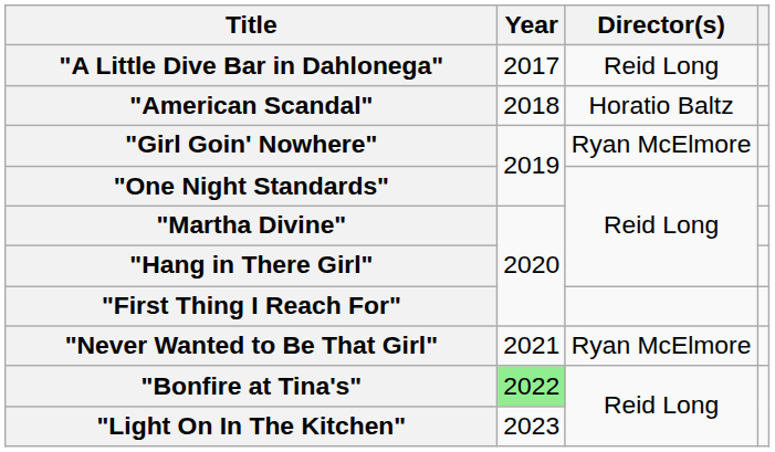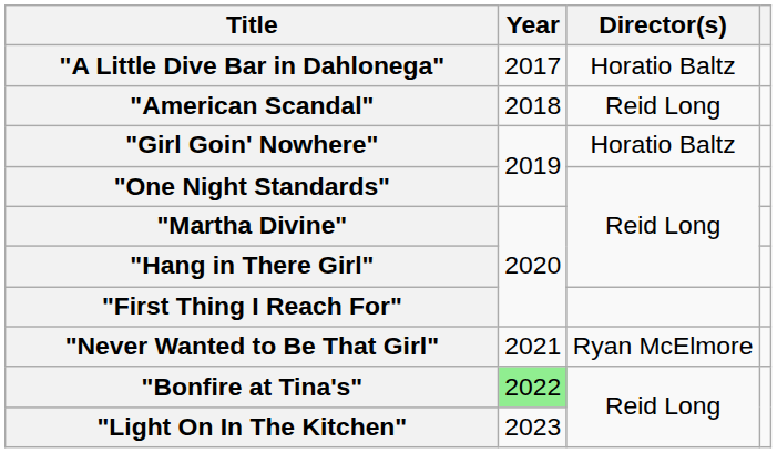 <table class="wikitable plainrowheaders" style="text-align:center;">
 <tr>
 <th scope="col" style="width:19em;">Title</th>
 <th scope="col">Year</th>
 <th scope="col">Director(s)</th>
 <th></th>
 </tr>
 <tr>
 <th scope="row">"A Little Dive Bar in Dahlonega"</th>
 <td>2017</td>
-<td>Reid Long</td>
+<td>Horatio Baltz</td>
 <td></td>
 </tr>
 <tr>
 <th scope="row">"American Scandal"</th>
 <td>2018</td>
-<td>Horatio Baltz</td>
+<td>Reid Long</td>
 <td></td>
 </tr>
 <tr>
 <th scope="row">"Girl Goin' Nowhere" </th>
 <td rowspan="2">2019</td>
-<td>Ryan McElmore</td>
+<td>Horatio Baltz</td>
 <td></td>
 </tr>
 <tr>
 <th scope="row">"One Night Standards"</th>
 <td rowspan="3">Reid Long</td>
 <td></td>
 </tr>
 <tr>
 <th scope="row">"Martha Divine"</th>
 <td rowspan="3">2020</td>
 <td></td>
 </tr>
 <tr>
 <th scope="row">"Hang in There Girl"</th>
 <td></td>
 </tr>
 <tr>
 <th scope="row">"First Thing I Reach For"</th>
 <td></td>
 <td></td>
 </tr>
 <tr>
 <th scope="row">"Never Wanted to Be That Girl"<br></th>
 <td>2021</td>
 <td>Ryan McElmore</td>
 <td></td>
 </tr>
 <tr>
 <th scope="row">"Bonfire at Tina's"<br></th>
 <td style="background: lightgreen;">2022</td>
 <td rowspan="2">Reid Long</td>
 </tr>
 <tr>
 <th scope="row">"Light On In The Kitchen"</th>
 <td>2023</td>
 </tr>
 </table>
